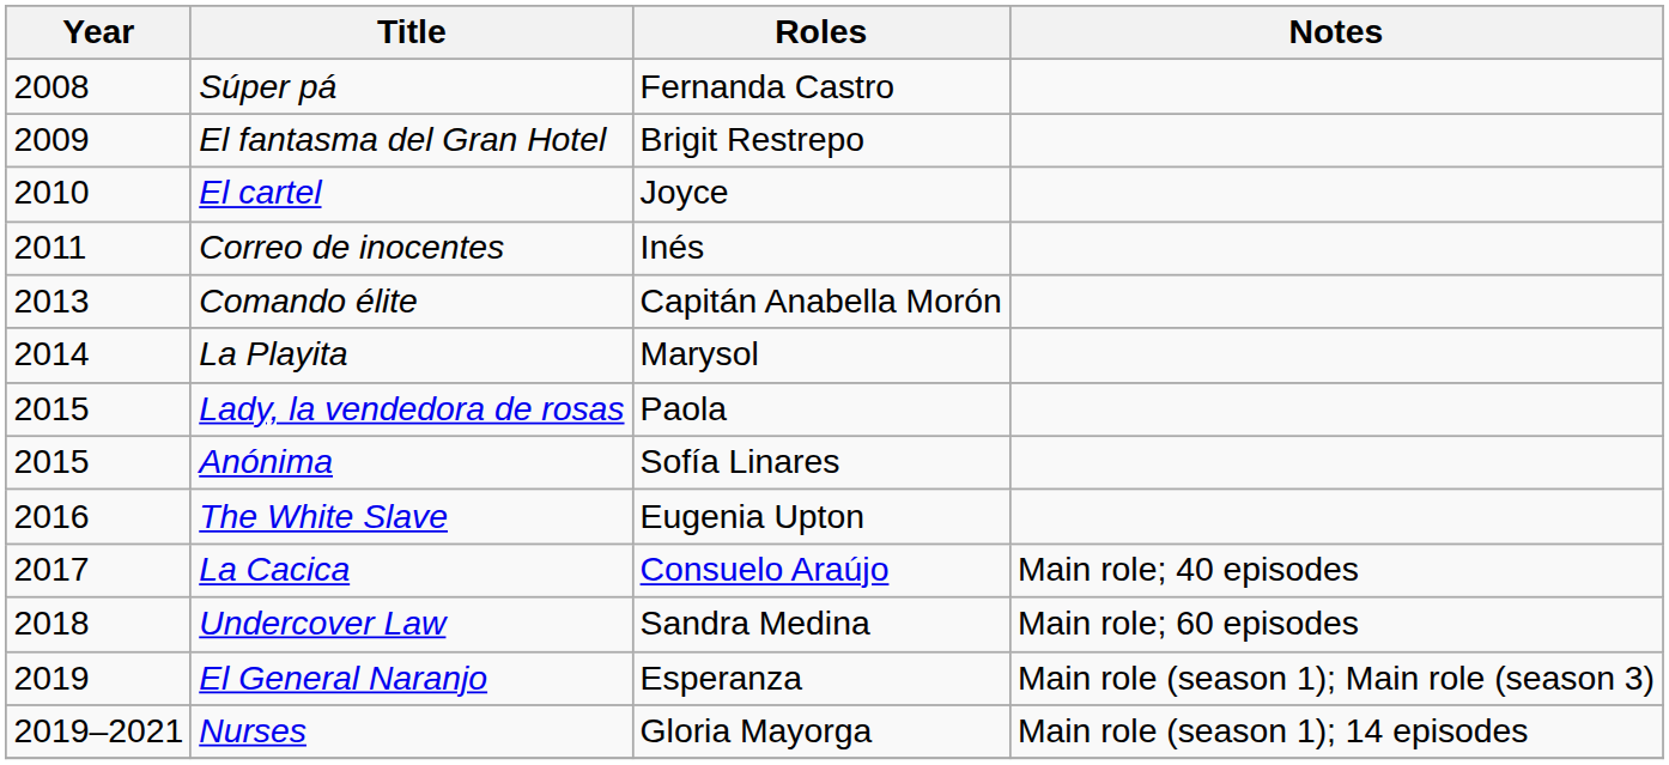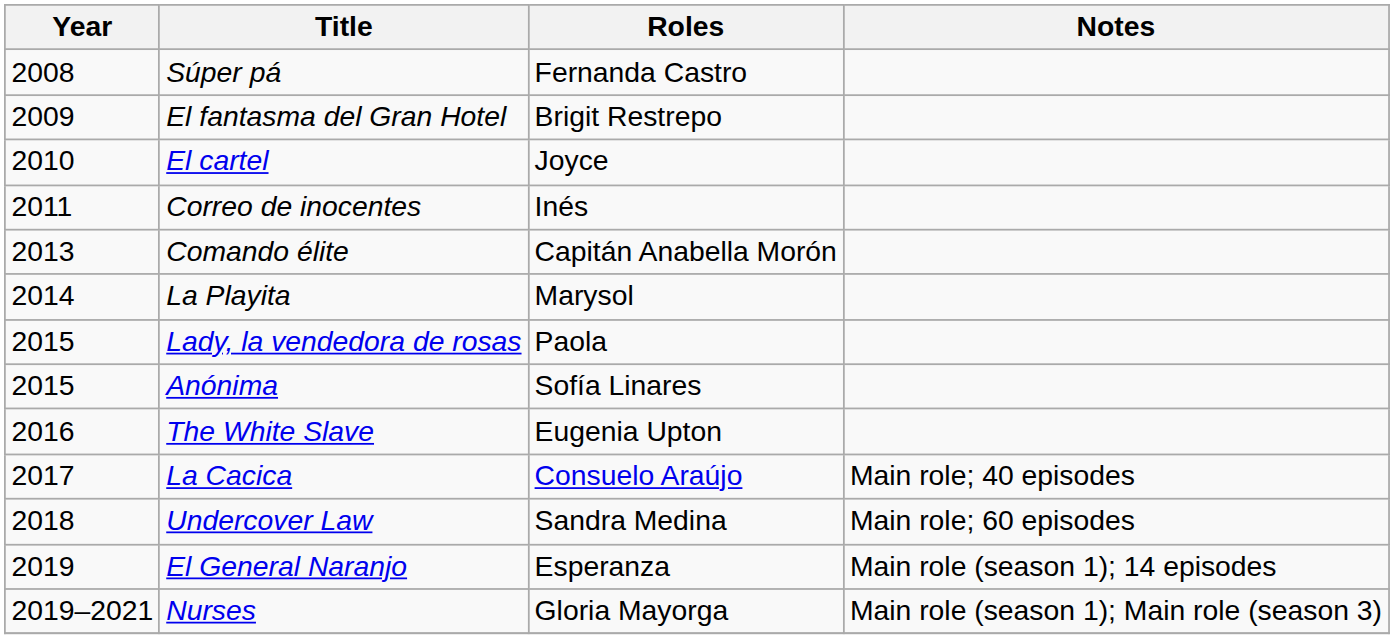 <table class="wikitable sortable">
 <tr>
 <th>Year</th>
 <th>Title</th>
 <th>Roles</th>
 <th>Notes</th>
 </tr>
 <tr>
 <td>2008</td>
 <td><em>Súper pá</em></td>
 <td>Fernanda Castro</td>
 <td></td>
 </tr>
 <tr>
 <td>2009</td>
 <td><em>El fantasma del Gran Hotel</em></td>
 <td>Brigit Restrepo</td>
 <td></td>
 </tr>
 <tr>
 <td>2010</td>
 <td><em><a href='#'>El cartel</a></em></td>
 <td>Joyce</td>
 <td></td>
 </tr>
 <tr>
 <td>2011</td>
 <td><em>Correo de inocentes</em></td>
 <td>Inés</td>
 <td></td>
 </tr>
 <tr>
 <td>2013</td>
 <td><em>Comando élite</em></td>
 <td>Capitán Anabella Morón</td>
 <td></td>
 </tr>
 <tr>
 <td>2014</td>
 <td><em>La Playita</em></td>
 <td>Marysol</td>
 <td></td>
 </tr>
 <tr>
 <td>2015</td>
 <td><em><a href='#'>Lady, la vendedora de rosas</a></em></td>
 <td>Paola</td>
 <td></td>
 </tr>
 <tr>
 <td>2015</td>
 <td><em><a href='#'>Anónima</a></em></td>
 <td>Sofía Linares</td>
 <td></td>
 </tr>
 <tr>
 <td>2016</td>
 <td><em><a href='#'>The White Slave</a></em></td>
 <td>Eugenia Upton</td>
 <td></td>
 </tr>
 <tr>
 <td>2017</td>
 <td><em><a href='#'>La Cacica</a></em></td>
 <td><a href='#'>Consuelo Araújo</a></td>
 <td>Main role; 40 episodes</td>
 </tr>
 <tr>
 <td>2018</td>
 <td><em><a href='#'>Undercover Law</a></em></td>
 <td>Sandra Medina</td>
 <td>Main role; 60 episodes</td>
 </tr>
 <tr>
 <td>2019</td>
 <td><em><a href='#'>El General Naranjo</a></em></td>
 <td>Esperanza</td>
-<td>Main role (season 1); Main role (season 3)</td>
+<td>Main role (season 1); 14 episodes</td>
 </tr>
 <tr>
 <td>2019–2021</td>
 <td><em><a href='#'>Nurses</a></em></td>
 <td>Gloria Mayorga</td>
-<td>Main role (season 1); 14 episodes</td>
+<td>Main role (season 1); Main role (season 3)</td>
 </tr>
 <tr>
 </tr>
 </table>
